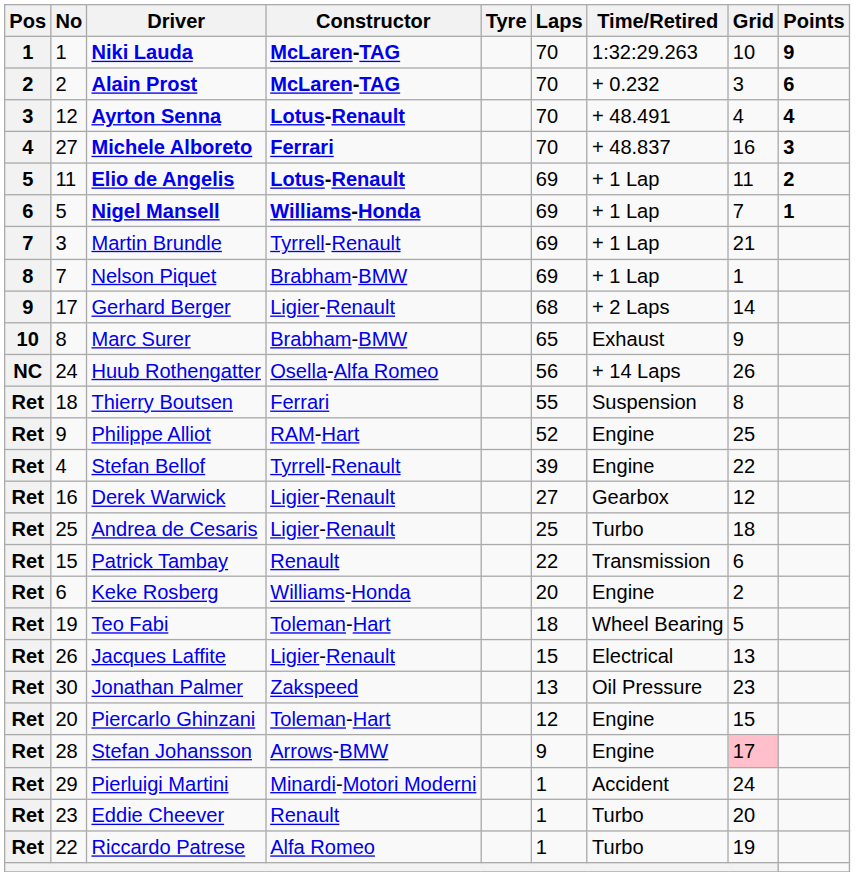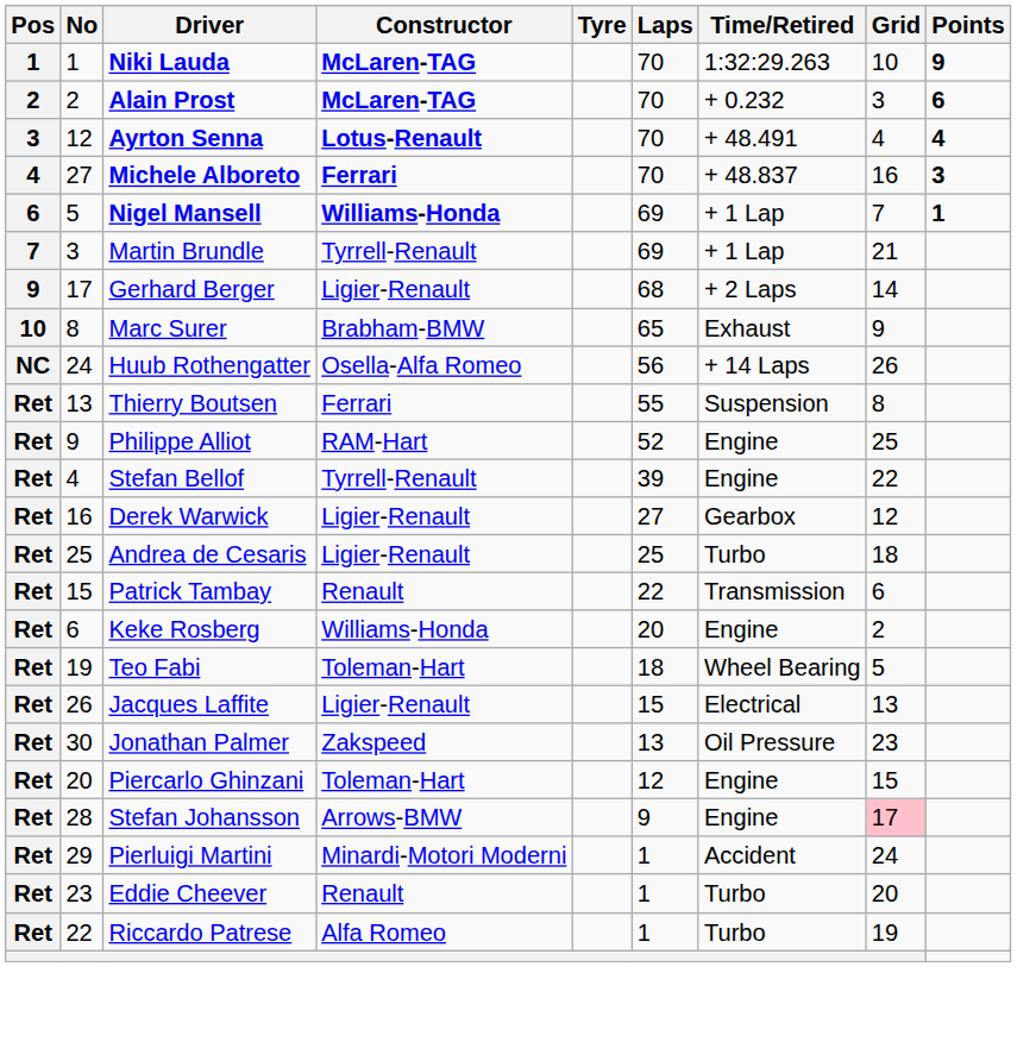 <table class="wikitable" style="font-size: 95%;">
 <tr>
 <th>Pos</th>
 <th>No</th>
 <th>Driver</th>
 <th>Constructor</th>
 <th>Tyre</th>
 <th>Laps</th>
 <th>Time/Retired</th>
 <th>Grid</th>
 <th>Points</th>
 </tr>
 <tr>
 <th>1</th>
 <td>1</td>
 <td> <strong><a href='#'>Niki Lauda</a></strong></td>
 <td><strong><a href='#'>McLaren</a>-<a href='#'>TAG</a></strong></td>
 <td></td>
 <td>70</td>
 <td>1:32:29.263</td>
 <td>10</td>
 <td><strong>9</strong></td>
 </tr>
 <tr>
 <th>2</th>
 <td>2</td>
 <td> <strong><a href='#'>Alain Prost</a></strong></td>
 <td><strong><a href='#'>McLaren</a>-<a href='#'>TAG</a></strong></td>
 <td></td>
 <td>70</td>
 <td>+ 0.232</td>
 <td>3</td>
 <td><strong>6</strong></td>
 </tr>
 <tr>
 <th>3</th>
 <td>12</td>
 <td> <strong><a href='#'>Ayrton Senna</a></strong></td>
 <td><strong><a href='#'>Lotus</a>-<a href='#'>Renault</a></strong></td>
 <td></td>
 <td>70</td>
 <td>+ 48.491</td>
 <td>4</td>
 <td><strong>4</strong></td>
 </tr>
 <tr>
 <th>4</th>
 <td>27</td>
 <td> <strong><a href='#'>Michele Alboreto</a></strong></td>
 <td><strong><a href='#'>Ferrari</a></strong></td>
 <td></td>
 <td>70</td>
 <td>+ 48.837</td>
 <td>16</td>
 <td><strong>3</strong></td>
 </tr>
 <tr>
-<th>5</th>
-<td>11</td>
-<td> <strong><a href='#'>Elio de Angelis</a></strong></td>
-<td><strong><a href='#'>Lotus</a>-<a href='#'>Renault</a></strong></td>
-<td></td>
-<td>69</td>
-<td>+ 1 Lap</td>
-<td>11</td>
-<td><strong>2</strong></td>
-</tr>
-<tr>
 <th>6</th>
 <td>5</td>
 <td> <strong><a href='#'>Nigel Mansell</a></strong></td>
 <td><strong><a href='#'>Williams</a>-<a href='#'>Honda</a></strong></td>
 <td></td>
 <td>69</td>
 <td>+ 1 Lap</td>
 <td>7</td>
 <td><strong>1</strong></td>
 </tr>
 <tr>
 <th>7</th>
 <td>3</td>
 <td> <a href='#'>Martin Brundle</a></td>
 <td><a href='#'>Tyrrell</a>-<a href='#'>Renault</a></td>
 <td></td>
 <td>69</td>
 <td>+ 1 Lap</td>
 <td>21</td>
-<td> </td>
-</tr>
-<tr>
-<th>8</th>
-<td>7</td>
-<td> <a href='#'>Nelson Piquet</a></td>
-<td><a href='#'>Brabham</a>-<a href='#'>BMW</a></td>
-<td></td>
-<td>69</td>
-<td>+ 1 Lap</td>
-<td>1</td>
 <td> </td>
 </tr>
 <tr>
 <th>9</th>
 <td>17</td>
 <td> <a href='#'>Gerhard Berger</a></td>
 <td><a href='#'>Ligier</a>-<a href='#'>Renault</a></td>
 <td></td>
 <td>68</td>
 <td>+ 2 Laps</td>
 <td>14</td>
 <td> </td>
 </tr>
 <tr>
 <th>10</th>
 <td>8</td>
 <td> <a href='#'>Marc Surer</a></td>
 <td><a href='#'>Brabham</a>-<a href='#'>BMW</a></td>
 <td></td>
 <td>65</td>
 <td>Exhaust</td>
 <td>9</td>
 <td> </td>
 </tr>
 <tr>
 <th>NC</th>
 <td>24</td>
 <td> <a href='#'>Huub Rothengatter</a></td>
 <td><a href='#'>Osella</a>-<a href='#'>Alfa Romeo</a></td>
 <td></td>
 <td>56</td>
 <td>+ 14 Laps</td>
 <td>26</td>
 <td> </td>
 </tr>
 <tr>
 <th>Ret</th>
-<td>18</td>
+<td>13</td>
 <td> <a href='#'>Thierry Boutsen</a></td>
 <td><a href='#'>Ferrari</a></td>
 <td></td>
 <td>55</td>
 <td>Suspension</td>
 <td>8</td>
 <td> </td>
 </tr>
 <tr>
 <th>Ret</th>
 <td>9</td>
 <td> <a href='#'>Philippe Alliot</a></td>
 <td><a href='#'>RAM</a>-<a href='#'>Hart</a></td>
 <td></td>
 <td>52</td>
 <td>Engine</td>
 <td>25</td>
 <td> </td>
 </tr>
 <tr>
 <th>Ret</th>
 <td>4</td>
 <td> <a href='#'>Stefan Bellof</a></td>
 <td><a href='#'>Tyrrell</a>-<a href='#'>Renault</a></td>
 <td></td>
 <td>39</td>
 <td>Engine</td>
 <td>22</td>
 <td> </td>
 </tr>
 <tr>
 <th>Ret</th>
 <td>16</td>
 <td> <a href='#'>Derek Warwick</a></td>
 <td><a href='#'>Ligier</a>-<a href='#'>Renault</a></td>
 <td></td>
 <td>27</td>
 <td>Gearbox</td>
 <td>12</td>
 <td> </td>
 </tr>
 <tr>
 <th>Ret</th>
 <td>25</td>
 <td> <a href='#'>Andrea de Cesaris</a></td>
 <td><a href='#'>Ligier</a>-<a href='#'>Renault</a></td>
 <td></td>
 <td>25</td>
 <td>Turbo</td>
 <td>18</td>
 <td> </td>
 </tr>
 <tr>
 <th>Ret</th>
 <td>15</td>
 <td> <a href='#'>Patrick Tambay</a></td>
 <td><a href='#'>Renault</a></td>
 <td></td>
 <td>22</td>
 <td>Transmission</td>
 <td>6</td>
 <td> </td>
 </tr>
 <tr>
 <th>Ret</th>
 <td>6</td>
 <td> <a href='#'>Keke Rosberg</a></td>
 <td><a href='#'>Williams</a>-<a href='#'>Honda</a></td>
 <td></td>
 <td>20</td>
 <td>Engine</td>
 <td>2</td>
 <td> </td>
 </tr>
 <tr>
 <th>Ret</th>
 <td>19</td>
 <td> <a href='#'>Teo Fabi</a></td>
 <td><a href='#'>Toleman</a>-<a href='#'>Hart</a></td>
 <td></td>
 <td>18</td>
 <td>Wheel Bearing</td>
 <td>5</td>
 <td> </td>
 </tr>
 <tr>
 <th>Ret</th>
 <td>26</td>
 <td> <a href='#'>Jacques Laffite</a></td>
 <td><a href='#'>Ligier</a>-<a href='#'>Renault</a></td>
 <td></td>
 <td>15</td>
 <td>Electrical</td>
 <td>13</td>
 <td> </td>
 </tr>
 <tr>
 <th>Ret</th>
 <td>30</td>
 <td> <a href='#'>Jonathan Palmer</a></td>
 <td><a href='#'>Zakspeed</a></td>
 <td></td>
 <td>13</td>
 <td>Oil Pressure</td>
 <td>23</td>
 <td> </td>
 </tr>
 <tr>
 <th>Ret</th>
 <td>20</td>
 <td> <a href='#'>Piercarlo Ghinzani</a></td>
 <td><a href='#'>Toleman</a>-<a href='#'>Hart</a></td>
 <td></td>
 <td>12</td>
 <td>Engine</td>
 <td>15</td>
 <td> </td>
 </tr>
 <tr>
 <th>Ret</th>
 <td>28</td>
 <td> <a href='#'>Stefan Johansson</a></td>
 <td><a href='#'>Arrows</a>-<a href='#'>BMW</a></td>
 <td></td>
 <td>9</td>
 <td>Engine</td>
 <td style="background: pink;">17</td>
 <td> </td>
 </tr>
 <tr>
 <th>Ret</th>
 <td>29</td>
 <td> <a href='#'>Pierluigi Martini</a></td>
 <td><a href='#'>Minardi</a>-<a href='#'>Motori Moderni</a></td>
 <td></td>
 <td>1</td>
 <td>Accident</td>
 <td>24</td>
 <td> </td>
 </tr>
 <tr>
 <th>Ret</th>
 <td>23</td>
 <td> <a href='#'>Eddie Cheever</a></td>
 <td><a href='#'>Renault</a></td>
 <td></td>
 <td>1</td>
 <td>Turbo</td>
 <td>20</td>
 <td> </td>
 </tr>
 <tr>
 <th>Ret</th>
 <td>22</td>
 <td> <a href='#'>Riccardo Patrese</a></td>
 <td><a href='#'>Alfa Romeo</a></td>
 <td></td>
 <td>1</td>
 <td>Turbo</td>
 <td>19</td>
 <td> </td>
 </tr>
 <tr>
 <th colspan="8"></th>
 </tr>
 </table>
